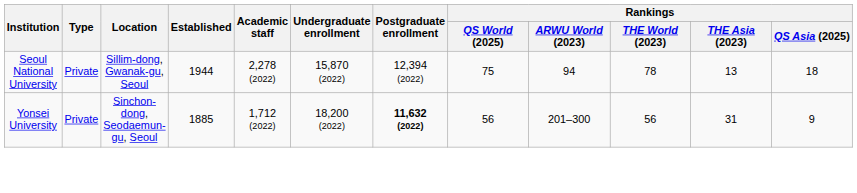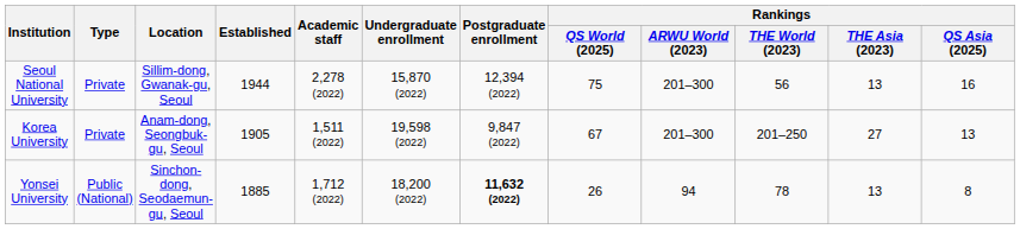 <table class="wikitable" style="text-align:center">
 <tr>
 <th rowspan="2">Institution</th>
 <th rowspan="2">Type</th>
 <th rowspan="2">Location</th>
 <th rowspan="2">Established</th>
 <th rowspan="2">Academic staff</th>
 <th rowspan="2">Undergraduate enrollment</th>
 <th rowspan="2">Postgraduate enrollment</th>
 <th colspan="5">Rankings</th>
 </tr>
 <tr>
 <th data-sort-type="number" width="12%"><em><a href='#'>QS World</a></em> (2025)</th>
 <th data-sort-type="number" width="12%"><em><a href='#'>ARWU World</a></em> (2023)</th>
 <th data-sort-type="number" width="12%"><em><a href='#'>THE World</a></em> (2023)</th>
 <th data-sort-type="number" width="12%"><em><a href='#'>THE Asia</a></em> (2023)</th>
 <th data-sort-type="number" width="12%"><em><a href='#'>QS Asia</a></em> (2025)</th>
 </tr>
 <tr>
 <td><a href='#'>Seoul National University</a></td>
 <td><a href='#'>Private</a></td>
 <td><a href='#'>Sillim-dong</a>, <a href='#'>Gwanak-gu</a>, <a href='#'>Seoul</a></td>
 <td>1944</td>
 <td>2,278<br><small>(2022)</small></td>
 <td>15,870<br><small>(2022)</small></td>
 <td>12,394<br><small>(2022)</small></td>
 <td>75</td>
-<td>94</td>
-<td>78</td>
+<td>201–300</td>
+<td>56</td>
 <td>13</td>
-<td>18</td>
+<td>16</td>
+</tr>
+<tr>
+<td><a href='#'>Korea University</a></td>
+<td><a href='#'>Private</a></td>
+<td><a href='#'>Anam-dong</a>, <a href='#'>Seongbuk-gu</a>, <a href='#'>Seoul</a></td>
+<td>1905</td>
+<td>1,511<br><small>(2022)</small></td>
+<td>19,598<br><small>(2022)</small></td>
+<td>9,847<br><small>(2022)</small></td>
+<td>67</td>
+<td>201–300</td>
+<td>201–250</td>
+<td>27</td>
+<td>13</td>
 </tr>
 <tr>
 <td><a href='#'>Yonsei University</a></td>
-<td><a href='#'>Private</a></td>
+<td><a href='#'>Public (National)</a></td>
 <td><a href='#'>Sinchon-dong</a>, <a href='#'>Seodaemun-gu</a>, <a href='#'>Seoul</a></td>
 <td>1885</td>
 <td>1,712<br><small>(2022)</small></td>
 <td>18,200<br><small>(2022)</small></td>
 <td><strong>11,632<br><small>(2022)</small></strong></td>
-<td>56</td>
-<td>201–300</td>
-<td>56</td>
-<td>31</td>
-<td>9</td>
+<td>26</td>
+<td>94</td>
+<td>78</td>
+<td>13</td>
+<td>8</td>
 </tr>
 </table>
